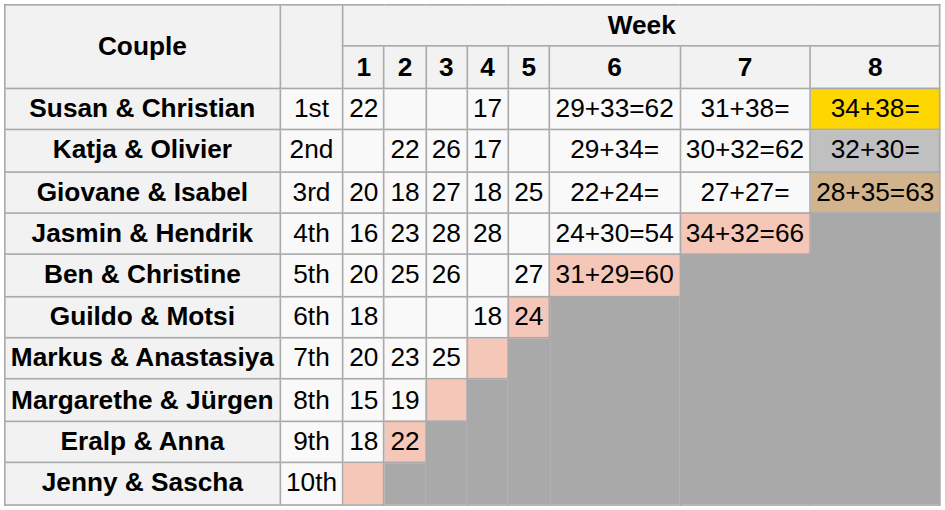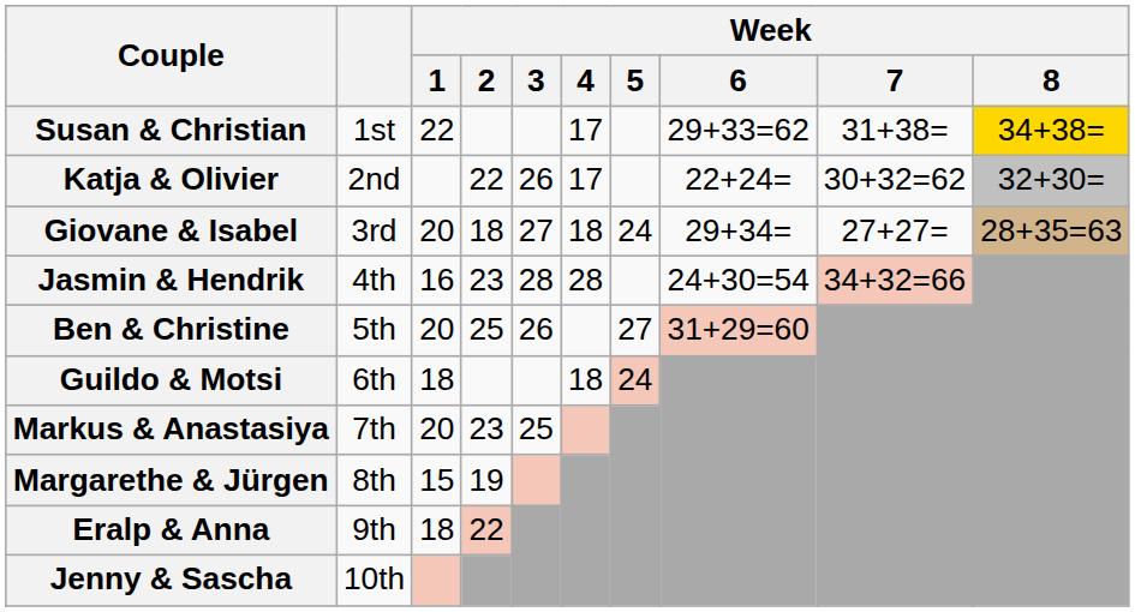 <table class="wikitable sortable" style="text-align:center; font-size:100%">
 <tr>
 <th scope="col" rowspan="2" style="text-align:center">Couple</th>
 <th scope="col" rowspan="2" style="text-align:center"></th>
 <th colspan="8" style="text-align:center">Week</th>
 </tr>
 <tr>
 <th scope="col">1</th>
 <th scope="col">2</th>
 <th scope="col">3</th>
 <th scope="col">4</th>
 <th scope="col">5</th>
 <th scope="col">6</th>
 <th scope="col">7</th>
 <th scope="col">8</th>
 </tr>
 <tr>
 <th scope="row">Susan & Christian</th>
 <td>1st</td>
 <td>22</td>
 <td></td>
 <td></td>
 <td>17</td>
 <td></td>
 <td> 29+33=62</td>
 <td> 31+38=</td>
 <td bgcolor="gold" >34+38=</td>
 </tr>
 <tr>
 <th scope="row">Katja & Olivier</th>
 <td>2nd</td>
 <td></td>
 <td>22</td>
 <td>26</td>
 <td>17</td>
 <td></td>
-<td> 29+34=</td>
+<td> 22+24=</td>
 <td> 30+32=62</td>
 <td bgcolor="silver" >32+30=</td>
 </tr>
 <tr>
 <th scope="row">Giovane & Isabel</th>
 <td>3rd</td>
 <td>20</td>
 <td>18</td>
 <td>27</td>
 <td>18</td>
-<td>25</td>
-<td> 22+24=</td>
+<td>24</td>
+<td> 29+34=</td>
 <td> 27+27=</td>
 <td bgcolor="tan" >28+35=63</td>
 </tr>
 <tr>
 <th scope="row">Jasmin & Hendrik</th>
 <td>4th</td>
 <td>16</td>
 <td>23</td>
 <td>28</td>
 <td>28</td>
 <td></td>
 <td> 24+30=54</td>
 <td bgcolor="f4c7b8" >34+32=66</td>
 <td rowspan="7" bgcolor="darkgray"></td>
 </tr>
 <tr>
 <th scope="row">Ben & Christine</th>
 <td>5th</td>
 <td>20</td>
 <td>25</td>
 <td>26</td>
 <td></td>
 <td>27</td>
 <td bgcolor="f4c7b8" >31+29=60</td>
 <td rowspan="6" bgcolor="darkgray"></td>
 </tr>
 <tr>
 <th scope="row">Guildo & Motsi</th>
 <td>6th</td>
 <td>18</td>
 <td></td>
 <td></td>
 <td>18</td>
 <td bgcolor="f4c7b8">24</td>
 <td rowspan="5" bgcolor="darkgray"></td>
 </tr>
 <tr>
 <th scope="row">Markus & Anastasiya</th>
 <td>7th</td>
 <td>20</td>
 <td>23</td>
 <td>25</td>
 <td bgcolor="f4c7b8"></td>
 <td rowspan="4" bgcolor="darkgray"></td>
 </tr>
 <tr>
 <th scope="row">Margarethe & Jürgen</th>
 <td>8th</td>
 <td>15</td>
 <td>19</td>
 <td bgcolor="f4c7b8"></td>
 <td rowspan="3" bgcolor="darkgray"></td>
 </tr>
 <tr>
 <th scope="row">Eralp & Anna</th>
 <td>9th</td>
 <td>18</td>
 <td bgcolor="f4c7b8">22</td>
 <td rowspan="2" bgcolor="darkgray"></td>
 </tr>
 <tr>
 <th scope="row">Jenny & Sascha</th>
 <td>10th</td>
 <td bgcolor="f4c7b8"></td>
 <td bgcolor="darkgray"></td>
 </tr>
 </table>
